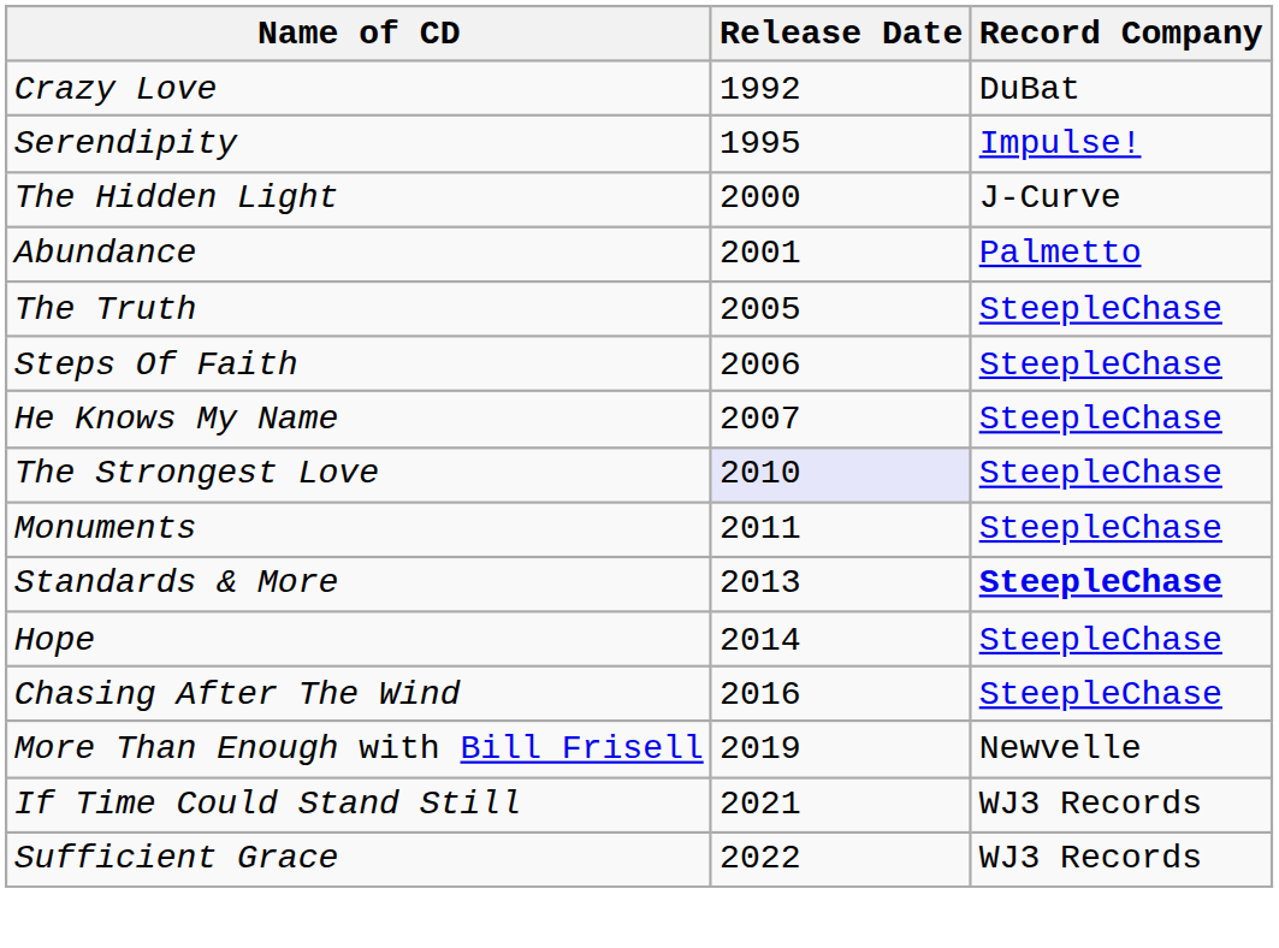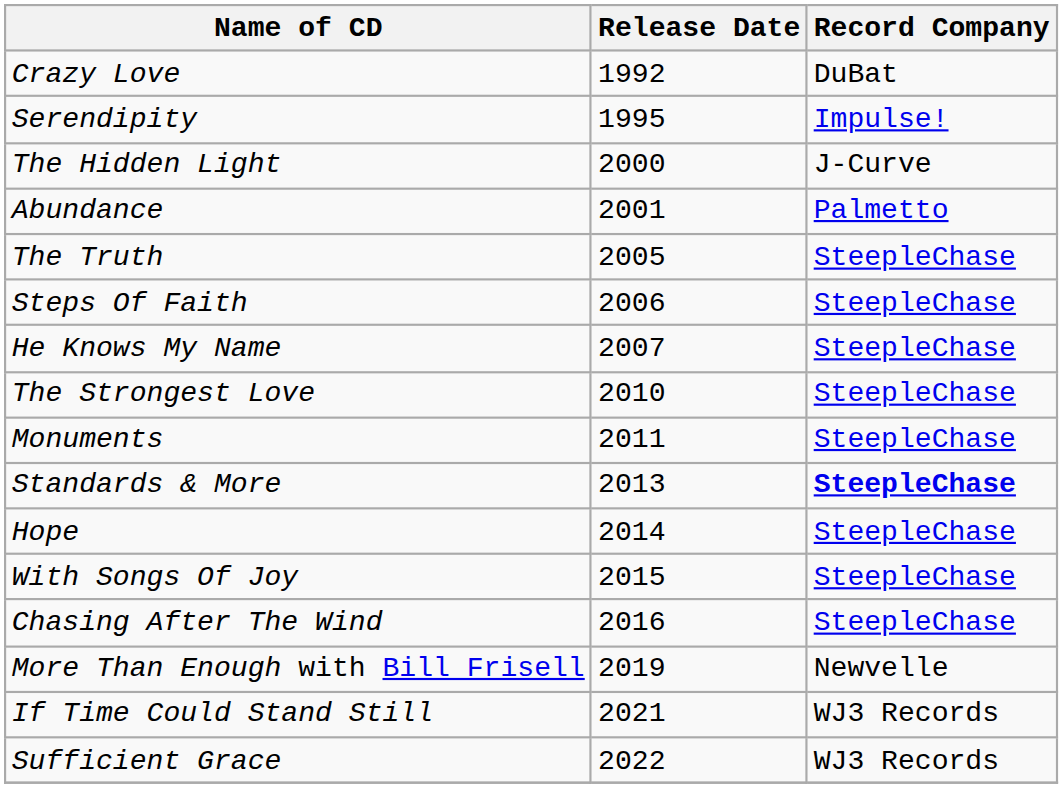 <table class="wikitable sortable">
 <tr>
 <th>Name of CD</th>
 <th>Release Date</th>
 <th>Record Company</th>
 </tr>
 <tr>
 <td><em>Crazy Love</em></td>
 <td>1992</td>
 <td>DuBat</td>
 </tr>
 <tr>
 <td><em>Serendipity</em></td>
 <td>1995</td>
 <td><a href='#'>Impulse!</a></td>
 </tr>
 <tr>
 <td><em>The Hidden Light</em></td>
 <td>2000</td>
 <td>J-Curve</td>
 </tr>
 <tr>
 <td><em>Abundance</em></td>
 <td>2001</td>
 <td><a href='#'>Palmetto</a></td>
 </tr>
 <tr>
 <td><em>The Truth</em></td>
 <td>2005</td>
 <td><a href='#'>SteepleChase</a></td>
 </tr>
 <tr>
 <td><em>Steps Of Faith</em></td>
 <td>2006</td>
 <td><a href='#'>SteepleChase</a></td>
 </tr>
 <tr>
 <td><em>He Knows My Name</em></td>
 <td>2007</td>
 <td><a href='#'>SteepleChase</a></td>
 </tr>
 <tr>
 <td><em>The Strongest Love</em></td>
-<td style="background: lavender;">2010</td>
+<td>2010</td>
 <td><a href='#'>SteepleChase</a></td>
 </tr>
 <tr>
 <td><em>Monuments</em></td>
 <td>2011</td>
 <td><a href='#'>SteepleChase</a></td>
 </tr>
 <tr>
 <td><em>Standards & More</em></td>
 <td>2013</td>
 <td><strong><a href='#'>SteepleChase</a></strong></td>
 </tr>
 <tr>
 <td><em>Hope</em></td>
 <td>2014</td>
+<td><a href='#'>SteepleChase</a></td>
+</tr>
+<tr>
+<td><em>With Songs Of Joy</em></td>
+<td>2015</td>
 <td><a href='#'>SteepleChase</a></td>
 </tr>
 <tr>
 <td><em>Chasing After The Wind</em></td>
 <td>2016</td>
 <td><a href='#'>SteepleChase</a></td>
 </tr>
 <tr>
 <td><em>More Than Enough</em> with <a href='#'>Bill Frisell</a></td>
 <td>2019</td>
 <td>Newvelle</td>
 </tr>
 <tr>
 <td><em>If Time Could Stand Still</em></td>
 <td>2021</td>
 <td>WJ3 Records</td>
 </tr>
 <tr>
 <td><em>Sufficient Grace</em></td>
 <td>2022</td>
 <td>WJ3 Records</td>
 </tr>
 <tr>
 </tr>
 </table>
